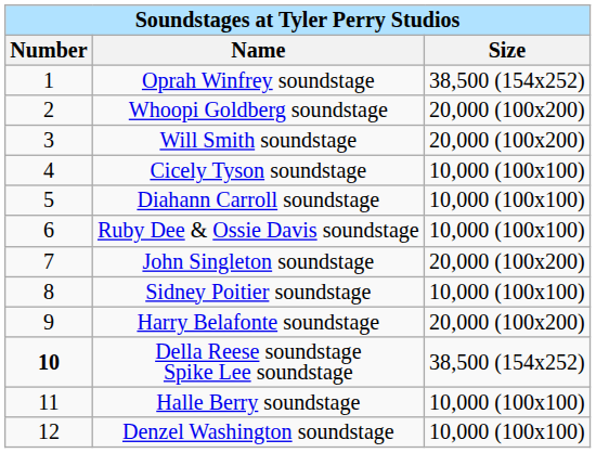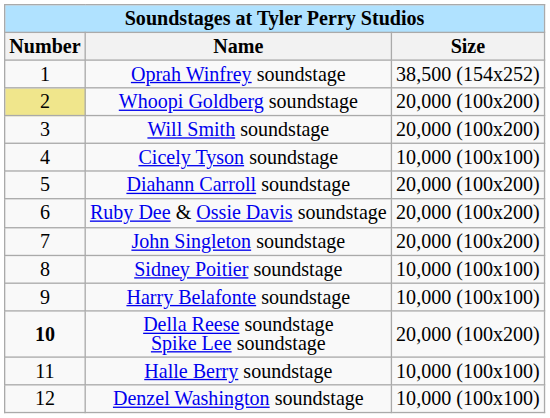 <table class="wikitable sortable collapsible collapsed" style="text-align:center;font-size:95%;line-height:14px;">
 <tr>
 <td colspan="3" style="color:black; vertical-align:top; text-align:center; background-color:#B0E2FF;" class="table-no"><strong>Soundstages at Tyler Perry Studios</strong></td>
 </tr>
 <tr>
 <th>Number</th>
 <th>Name</th>
 <th>Size<br></th>
 </tr>
 <tr>
 <td>1</td>
 <td><a href='#'>Oprah Winfrey</a> soundstage</td>
 <td>38,500 (154x252)</td>
 </tr>
 <tr>
-<td>2</td>
+<td style="background: khaki;">2</td>
 <td><a href='#'>Whoopi Goldberg</a> soundstage</td>
 <td>20,000 (100x200)</td>
 </tr>
 <tr>
 <td>3</td>
 <td><a href='#'>Will Smith</a> soundstage</td>
 <td>20,000 (100x200)</td>
 </tr>
 <tr>
 <td>4</td>
 <td><a href='#'>Cicely Tyson</a> soundstage</td>
 <td>10,000 (100x100)</td>
 </tr>
 <tr>
 <td>5</td>
 <td><a href='#'>Diahann Carroll</a> soundstage</td>
-<td>10,000 (100x100)</td>
+<td>20,000 (100x200)</td>
 </tr>
 <tr>
 <td>6</td>
 <td><a href='#'>Ruby Dee</a> & <a href='#'>Ossie Davis</a> soundstage</td>
-<td>10,000 (100x100)</td>
+<td>20,000 (100x200)</td>
 </tr>
 <tr>
 <td>7</td>
 <td><a href='#'>John Singleton</a> soundstage</td>
 <td>20,000 (100x200)</td>
 </tr>
 <tr>
 <td>8</td>
 <td><a href='#'>Sidney Poitier</a> soundstage</td>
 <td>10,000 (100x100)</td>
 </tr>
 <tr>
 <td>9</td>
 <td><a href='#'>Harry Belafonte</a> soundstage</td>
-<td>20,000 (100x200)</td>
+<td>10,000 (100x100)</td>
 </tr>
 <tr>
 <td><strong>10</strong></td>
 <td><a href='#'>Della Reese</a> soundstage <br><a href='#'>Spike Lee</a> soundstage </td>
-<td>38,500 (154x252)</td>
+<td>20,000 (100x200)</td>
 </tr>
 <tr>
 <td>11</td>
 <td><a href='#'>Halle Berry</a> soundstage</td>
 <td>10,000 (100x100)</td>
 </tr>
 <tr>
 <td>12</td>
 <td><a href='#'>Denzel Washington</a> soundstage</td>
 <td>10,000 (100x100)</td>
 </tr>
 </table>
